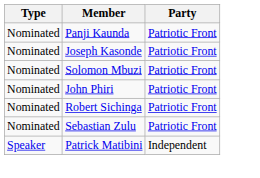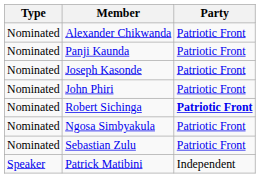 <table class=wikitable sortable">
 <tr>
 <th>Type</th>
 <th>Member</th>
 <th>Party</th>
+</tr>
+<tr>
+<td>Nominated</td>
+<td><a href='#'>Alexander Chikwanda</a></td>
+<td><a href='#'>Patriotic Front</a></td>
 </tr>
 <tr>
 <td>Nominated</td>
 <td><a href='#'>Panji Kaunda</a></td>
 <td><a href='#'>Patriotic Front</a></td>
 </tr>
 <tr>
 <td>Nominated</td>
 <td><a href='#'>Joseph Kasonde</a></td>
 <td><a href='#'>Patriotic Front</a></td>
 </tr>
 <tr>
 <td>Nominated</td>
-<td><a href='#'>Solomon Mbuzi</a></td>
-<td><a href='#'>Patriotic Front</a></td>
-</tr>
-<tr>
-<td>Nominated</td>
 <td><a href='#'>John Phiri</a></td>
 <td><a href='#'>Patriotic Front</a></td>
 </tr>
 <tr>
 <td>Nominated</td>
 <td><a href='#'>Robert Sichinga</a></td>
+<td><strong><a href='#'>Patriotic Front</a></strong></td>
+</tr>
+<tr>
+<td>Nominated</td>
+<td><a href='#'>Ngosa Simbyakula</a></td>
 <td><a href='#'>Patriotic Front</a></td>
 </tr>
 <tr>
 <td>Nominated</td>
 <td><a href='#'>Sebastian Zulu</a></td>
 <td><a href='#'>Patriotic Front</a></td>
 </tr>
 <tr>
 <td><a href='#'>Speaker</a></td>
 <td><a href='#'>Patrick Matibini</a></td>
 <td>Independent</td>
 </tr>
 </table>
